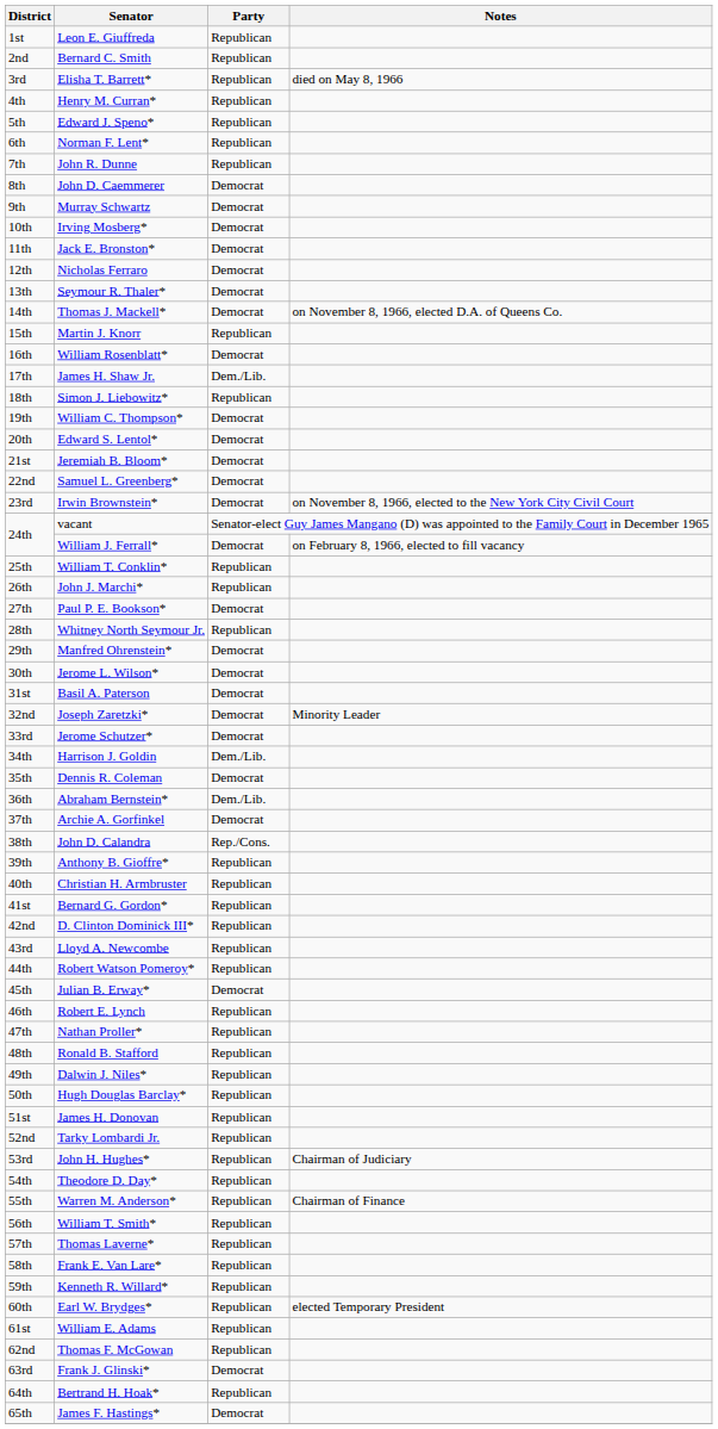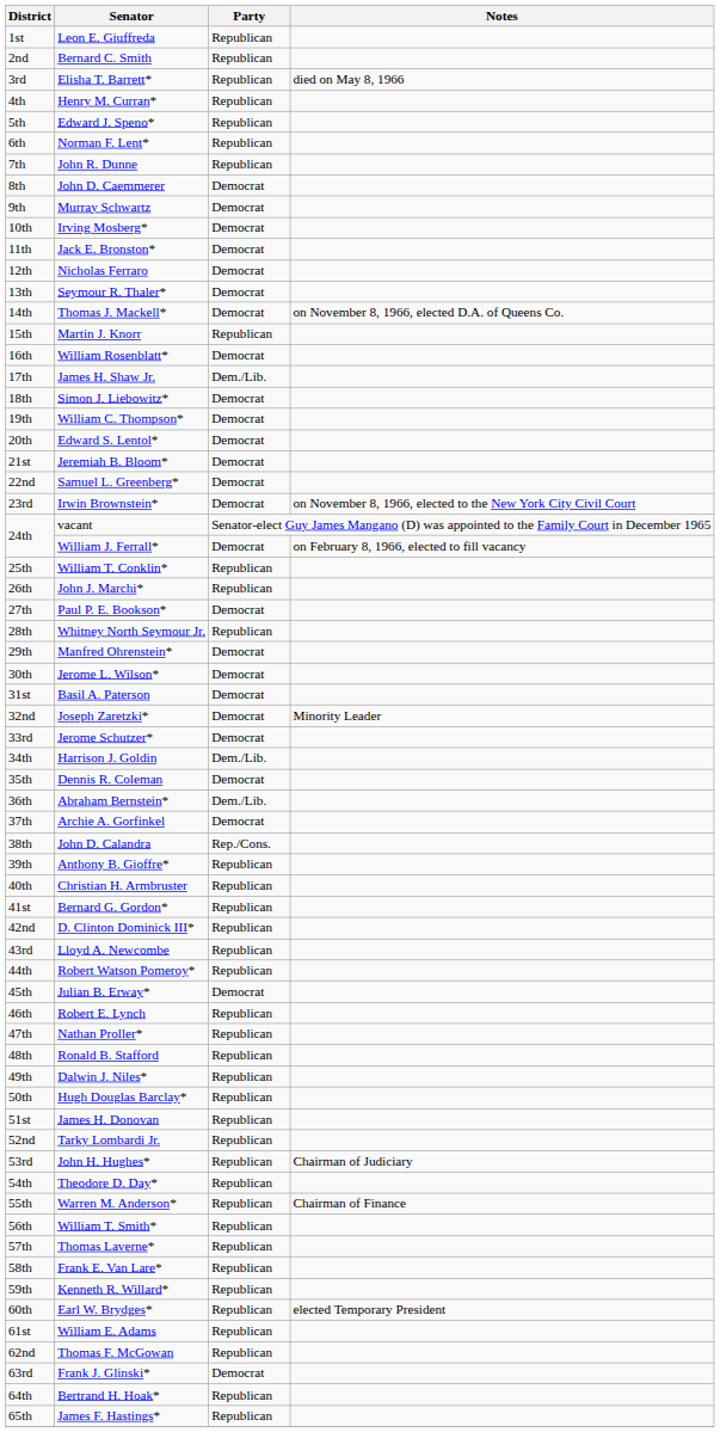 <table class=wikitable>
 <tr>
 <th>District</th>
 <th>Senator</th>
 <th>Party</th>
 <th>Notes</th>
 </tr>
 <tr>
 <td>1st</td>
 <td><a href='#'>Leon E. Giuffreda</a></td>
 <td>Republican</td>
 <td></td>
 </tr>
 <tr>
 <td>2nd</td>
 <td><a href='#'>Bernard C. Smith</a></td>
 <td>Republican</td>
 <td></td>
 </tr>
 <tr>
 <td>3rd</td>
 <td><a href='#'>Elisha T. Barrett</a>*</td>
 <td>Republican</td>
 <td>died on May 8, 1966</td>
 </tr>
 <tr>
 <td>4th</td>
 <td><a href='#'>Henry M. Curran</a>*</td>
 <td>Republican</td>
 <td></td>
 </tr>
 <tr>
 <td>5th</td>
 <td><a href='#'>Edward J. Speno</a>*</td>
 <td>Republican</td>
 <td></td>
 </tr>
 <tr>
 <td>6th</td>
 <td><a href='#'>Norman F. Lent</a>*</td>
 <td>Republican</td>
 <td></td>
 </tr>
 <tr>
 <td>7th</td>
 <td><a href='#'>John R. Dunne</a></td>
 <td>Republican</td>
 <td></td>
 </tr>
 <tr>
 <td>8th</td>
 <td><a href='#'>John D. Caemmerer</a></td>
 <td>Democrat</td>
 <td></td>
 </tr>
 <tr>
 <td>9th</td>
 <td><a href='#'>Murray Schwartz</a></td>
 <td>Democrat</td>
 <td></td>
 </tr>
 <tr>
 <td>10th</td>
 <td><a href='#'>Irving Mosberg</a>*</td>
 <td>Democrat</td>
 <td></td>
 </tr>
 <tr>
 <td>11th</td>
 <td><a href='#'>Jack E. Bronston</a>*</td>
 <td>Democrat</td>
 <td></td>
 </tr>
 <tr>
 <td>12th</td>
 <td><a href='#'>Nicholas Ferraro</a></td>
 <td>Democrat</td>
 <td></td>
 </tr>
 <tr>
 <td>13th</td>
 <td><a href='#'>Seymour R. Thaler</a>*</td>
 <td>Democrat</td>
 <td></td>
 </tr>
 <tr>
 <td>14th</td>
 <td><a href='#'>Thomas J. Mackell</a>*</td>
 <td>Democrat</td>
 <td>on November 8, 1966, elected D.A. of Queens Co.</td>
 </tr>
 <tr>
 <td>15th</td>
 <td><a href='#'>Martin J. Knorr</a></td>
 <td>Republican</td>
 <td></td>
 </tr>
 <tr>
 <td>16th</td>
 <td><a href='#'>William Rosenblatt</a>*</td>
 <td>Democrat</td>
 <td></td>
 </tr>
 <tr>
 <td>17th</td>
 <td><a href='#'>James H. Shaw Jr.</a></td>
 <td>Dem./Lib.</td>
 <td></td>
 </tr>
 <tr>
 <td>18th</td>
 <td><a href='#'>Simon J. Liebowitz</a>*</td>
-<td>Republican</td>
+<td>Democrat</td>
 <td></td>
 </tr>
 <tr>
 <td>19th</td>
 <td><a href='#'>William C. Thompson</a>*</td>
 <td>Democrat</td>
 <td></td>
 </tr>
 <tr>
 <td>20th</td>
 <td><a href='#'>Edward S. Lentol</a>*</td>
 <td>Democrat</td>
 <td></td>
 </tr>
 <tr>
 <td>21st</td>
 <td><a href='#'>Jeremiah B. Bloom</a>*</td>
 <td>Democrat</td>
 <td></td>
 </tr>
 <tr>
 <td>22nd</td>
 <td><a href='#'>Samuel L. Greenberg</a>*</td>
 <td>Democrat</td>
 <td></td>
 </tr>
 <tr>
 <td>23rd</td>
 <td><a href='#'>Irwin Brownstein</a>*</td>
 <td>Democrat</td>
 <td>on November 8, 1966, elected to the <a href='#'>New York City Civil Court</a></td>
 </tr>
 <tr>
 <td rowspan="2">24th</td>
 <td>vacant</td>
 <td colspan="2">Senator-elect <a href='#'>Guy James Mangano</a> (D) was appointed to the <a href='#'>Family Court</a> in December 1965</td>
 </tr>
 <tr>
 <td><a href='#'>William J. Ferrall</a>*</td>
 <td>Democrat</td>
 <td>on February 8, 1966, elected to fill vacancy</td>
 </tr>
 <tr>
 <td>25th</td>
 <td><a href='#'>William T. Conklin</a>*</td>
 <td>Republican</td>
 <td></td>
 </tr>
 <tr>
 <td>26th</td>
 <td><a href='#'>John J. Marchi</a>*</td>
 <td>Republican</td>
 <td></td>
 </tr>
 <tr>
 <td>27th</td>
 <td><a href='#'>Paul P. E. Bookson</a>*</td>
 <td>Democrat</td>
 <td></td>
 </tr>
 <tr>
 <td>28th</td>
 <td><a href='#'>Whitney North Seymour Jr.</a></td>
 <td>Republican</td>
 <td></td>
 </tr>
 <tr>
 <td>29th</td>
 <td><a href='#'>Manfred Ohrenstein</a>*</td>
 <td>Democrat</td>
 <td></td>
 </tr>
 <tr>
 <td>30th</td>
 <td><a href='#'>Jerome L. Wilson</a>*</td>
 <td>Democrat</td>
 <td></td>
 </tr>
 <tr>
 <td>31st</td>
 <td><a href='#'>Basil A. Paterson</a></td>
 <td>Democrat</td>
 <td></td>
 </tr>
 <tr>
 <td>32nd</td>
 <td><a href='#'>Joseph Zaretzki</a>*</td>
 <td>Democrat</td>
 <td>Minority Leader</td>
 </tr>
 <tr>
 <td>33rd</td>
 <td><a href='#'>Jerome Schutzer</a>*</td>
 <td>Democrat</td>
 <td></td>
 </tr>
 <tr>
 <td>34th</td>
 <td><a href='#'>Harrison J. Goldin</a></td>
 <td>Dem./Lib.</td>
 <td></td>
 </tr>
 <tr>
 <td>35th</td>
 <td><a href='#'>Dennis R. Coleman</a></td>
 <td>Democrat</td>
 <td></td>
 </tr>
 <tr>
 <td>36th</td>
 <td><a href='#'>Abraham Bernstein</a>*</td>
 <td>Dem./Lib.</td>
 <td></td>
 </tr>
 <tr>
 <td>37th</td>
 <td><a href='#'>Archie A. Gorfinkel</a></td>
 <td>Democrat</td>
 <td></td>
 </tr>
 <tr>
 <td>38th</td>
 <td><a href='#'>John D. Calandra</a></td>
 <td>Rep./Cons.</td>
 <td></td>
 </tr>
 <tr>
 <td>39th</td>
 <td><a href='#'>Anthony B. Gioffre</a>*</td>
 <td>Republican</td>
 <td></td>
 </tr>
 <tr>
 <td>40th</td>
 <td><a href='#'>Christian H. Armbruster</a></td>
 <td>Republican</td>
 <td></td>
 </tr>
 <tr>
 <td>41st</td>
 <td><a href='#'>Bernard G. Gordon</a>*</td>
 <td>Republican</td>
 <td></td>
 </tr>
 <tr>
 <td>42nd</td>
 <td><a href='#'>D. Clinton Dominick III</a>*</td>
 <td>Republican</td>
 <td></td>
 </tr>
 <tr>
 <td>43rd</td>
 <td><a href='#'>Lloyd A. Newcombe</a></td>
 <td>Republican</td>
 <td></td>
 </tr>
 <tr>
 <td>44th</td>
 <td><a href='#'>Robert Watson Pomeroy</a>*</td>
 <td>Republican</td>
 <td></td>
 </tr>
 <tr>
 <td>45th</td>
 <td><a href='#'>Julian B. Erway</a>*</td>
 <td>Democrat</td>
 <td></td>
 </tr>
 <tr>
 <td>46th</td>
 <td><a href='#'>Robert E. Lynch</a></td>
 <td>Republican</td>
 <td></td>
 </tr>
 <tr>
 <td>47th</td>
 <td><a href='#'>Nathan Proller</a>*</td>
 <td>Republican</td>
 <td></td>
 </tr>
 <tr>
 <td>48th</td>
 <td><a href='#'>Ronald B. Stafford</a></td>
 <td>Republican</td>
 <td></td>
 </tr>
 <tr>
 <td>49th</td>
 <td><a href='#'>Dalwin J. Niles</a>*</td>
 <td>Republican</td>
 <td></td>
 </tr>
 <tr>
 <td>50th</td>
 <td><a href='#'>Hugh Douglas Barclay</a>*</td>
 <td>Republican</td>
 <td></td>
 </tr>
 <tr>
 <td>51st</td>
 <td><a href='#'>James H. Donovan</a></td>
 <td>Republican</td>
 <td></td>
 </tr>
 <tr>
 <td>52nd</td>
 <td><a href='#'>Tarky Lombardi Jr.</a></td>
 <td>Republican</td>
 <td></td>
 </tr>
 <tr>
 <td>53rd</td>
 <td><a href='#'>John H. Hughes</a>*</td>
 <td>Republican</td>
 <td>Chairman of Judiciary</td>
 </tr>
 <tr>
 <td>54th</td>
 <td><a href='#'>Theodore D. Day</a>*</td>
 <td>Republican</td>
 <td></td>
 </tr>
 <tr>
 <td>55th</td>
 <td><a href='#'>Warren M. Anderson</a>*</td>
 <td>Republican</td>
 <td>Chairman of Finance</td>
 </tr>
 <tr>
 <td>56th</td>
 <td><a href='#'>William T. Smith</a>*</td>
 <td>Republican</td>
 <td></td>
 </tr>
 <tr>
 <td>57th</td>
 <td><a href='#'>Thomas Laverne</a>*</td>
 <td>Republican</td>
 <td></td>
 </tr>
 <tr>
 <td>58th</td>
 <td><a href='#'>Frank E. Van Lare</a>*</td>
 <td>Republican</td>
 <td></td>
 </tr>
 <tr>
 <td>59th</td>
 <td><a href='#'>Kenneth R. Willard</a>*</td>
 <td>Republican</td>
 <td></td>
 </tr>
 <tr>
 <td>60th</td>
 <td><a href='#'>Earl W. Brydges</a>*</td>
 <td>Republican</td>
 <td>elected Temporary President</td>
 </tr>
 <tr>
 <td>61st</td>
 <td><a href='#'>William E. Adams</a></td>
 <td>Republican</td>
 <td></td>
 </tr>
 <tr>
 <td>62nd</td>
 <td><a href='#'>Thomas F. McGowan</a></td>
 <td>Republican</td>
 <td></td>
 </tr>
 <tr>
 <td>63rd</td>
 <td><a href='#'>Frank J. Glinski</a>*</td>
 <td>Democrat</td>
 <td></td>
 </tr>
 <tr>
 <td>64th</td>
 <td><a href='#'>Bertrand H. Hoak</a>*</td>
 <td>Republican</td>
 <td></td>
 </tr>
 <tr>
 <td>65th</td>
 <td><a href='#'>James F. Hastings</a>*</td>
-<td>Democrat</td>
+<td>Republican</td>
 <td></td>
 </tr>
 <tr>
 </tr>
 </table>
